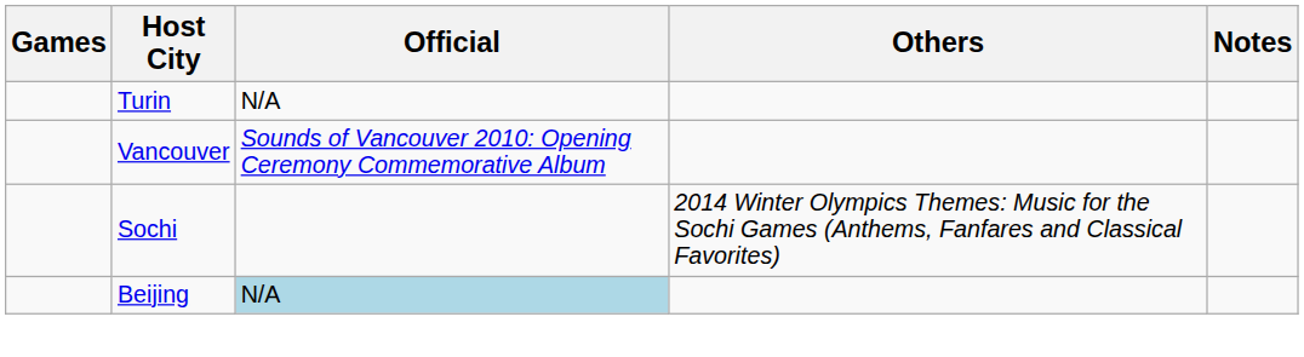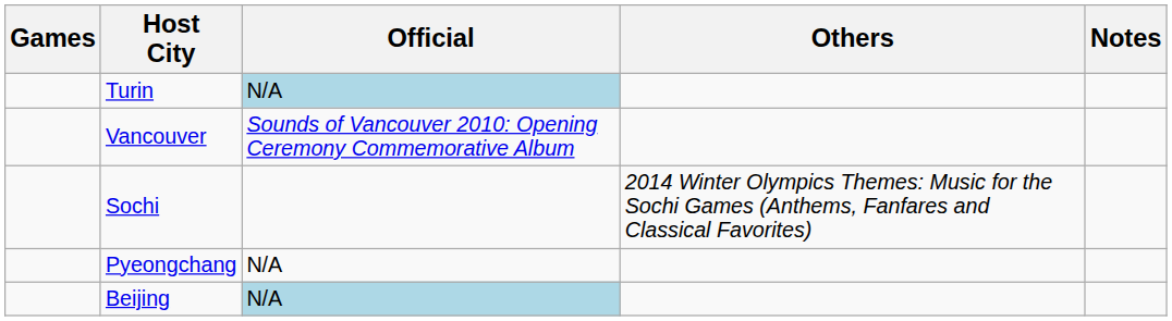 <table class="wikitable sortable">
 <tr>
 <th><big>Games</big></th>
 <th><big>Host <br>City</big></th>
 <th><big>Official</big></th>
 <th><big>Others</big></th>
 <th><big>Notes</big></th>
 </tr>
 <tr>
 <td></td>
 <td><a href='#'>Turin</a></td>
-<td>N/A</td>
+<td style="background: lightblue;">N/A</td>
 <td></td>
 <td></td>
 </tr>
 <tr>
 <td></td>
 <td><a href='#'>Vancouver</a></td>
 <td><em><a href='#'>Sounds of Vancouver 2010: Opening Ceremony Commemorative Album</a></em></td>
 <td></td>
 <td></td>
 </tr>
 <tr>
 <td></td>
 <td><a href='#'>Sochi</a></td>
 <td></td>
 <td><em>2014 Winter Olympics Themes: Music for the Sochi Games (Anthems, Fanfares and Classical Favorites)</em></td>
 <td></td>
 </tr>
 <tr>
 <td></td>
+<td><a href='#'>Pyeongchang</a></td>
+<td>N/A</td>
+<td></td>
+<td></td>
+</tr>
+<tr>
+<td></td>
 <td><a href='#'>Beijing</a></td>
 <td style="background: lightblue;">N/A</td>
 <td></td>
 <td></td>
 </tr>
 </table>
